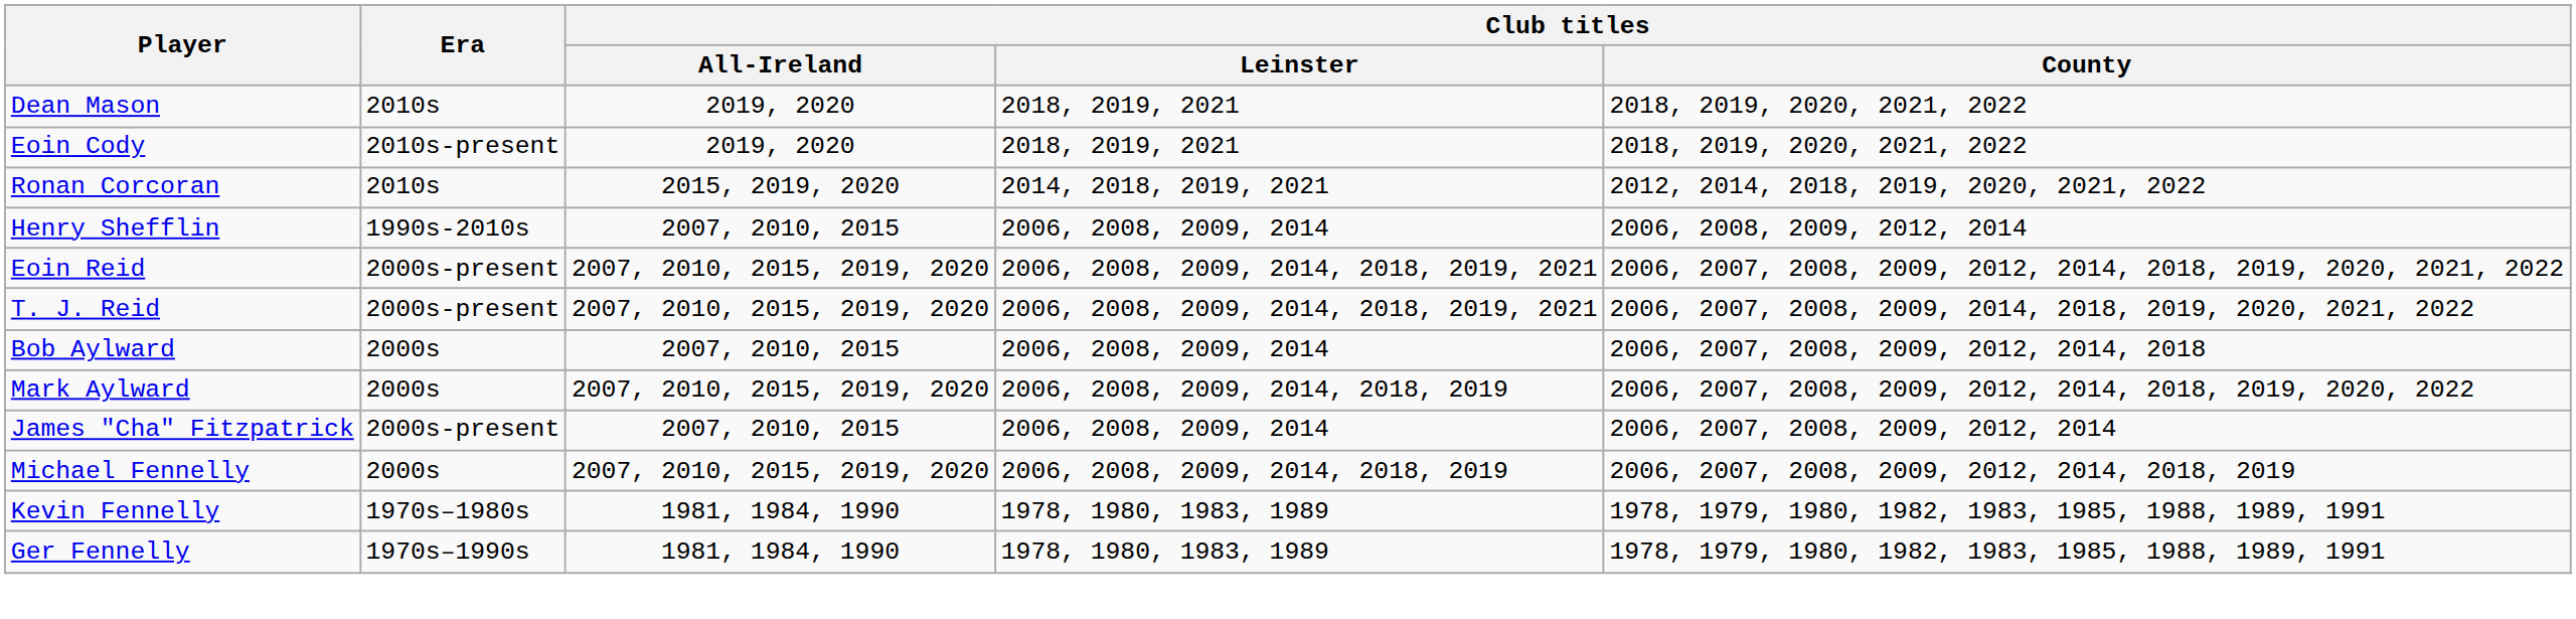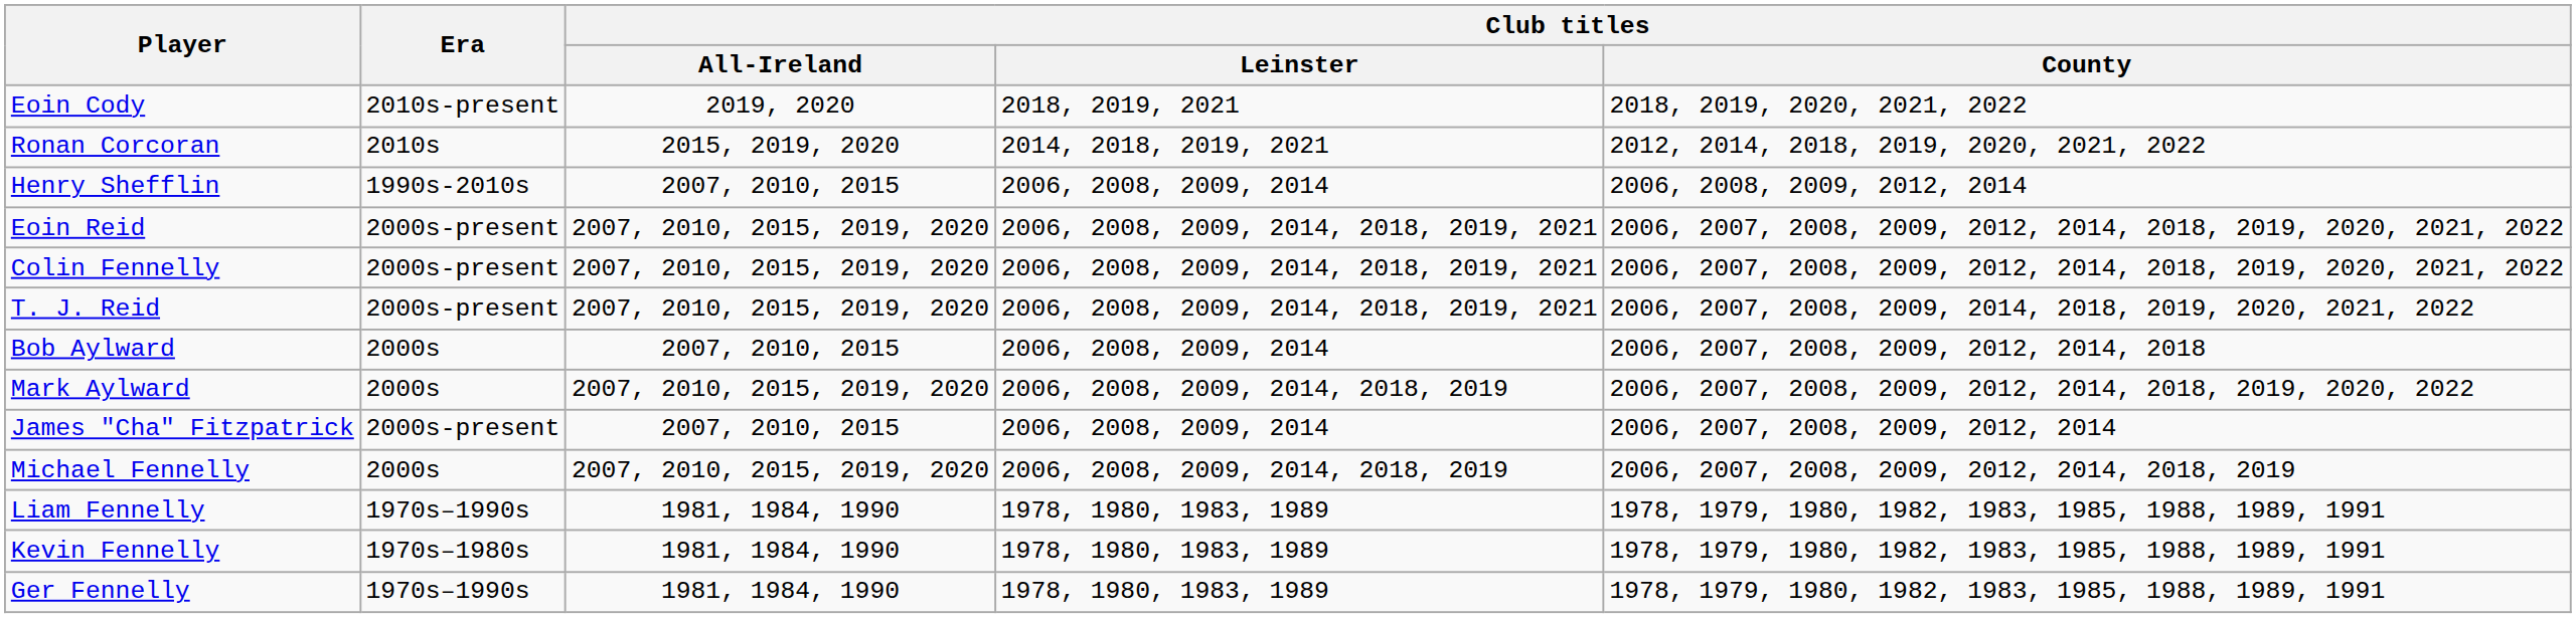 <table class="wikitable" style="text-align: center">
 <tr>
 <th rowspan="2">Player</th>
 <th rowspan="2">Era</th>
 <th colspan="3">Club titles</th>
 </tr>
 <tr>
 <th>All-Ireland</th>
 <th>Leinster</th>
 <th>County</th>
-</tr>
-<tr>
-<td align=left><a href='#'>Dean Mason</a></td>
-<td align=left>2010s</td>
-<td>2019, 2020</td>
-<td align=left>2018, 2019, 2021</td>
-<td align=left>2018, 2019, 2020, 2021, 2022</td>
 </tr>
 <tr>
 <td align=left><a href='#'>Eoin Cody</a></td>
 <td align=left>2010s-present</td>
 <td>2019, 2020</td>
 <td align=left>2018, 2019, 2021</td>
 <td align=left>2018, 2019, 2020, 2021, 2022</td>
 </tr>
 <tr>
 <td align=left><a href='#'>Ronan Corcoran</a></td>
 <td align=left>2010s</td>
 <td>2015, 2019, 2020</td>
 <td align=left>2014, 2018, 2019, 2021</td>
 <td align=left>2012, 2014, 2018, 2019, 2020, 2021, 2022</td>
 </tr>
 <tr>
 <td align=left><a href='#'>Henry Shefflin</a></td>
 <td align=left>1990s-2010s</td>
 <td>2007, 2010, 2015</td>
 <td align=left>2006, 2008, 2009, 2014</td>
 <td align=left>2006, 2008, 2009, 2012, 2014</td>
 </tr>
 <tr>
 <td align=left><a href='#'>Eoin Reid</a></td>
+<td align=left>2000s-present</td>
+<td>2007, 2010, 2015, 2019, 2020</td>
+<td align=left>2006, 2008, 2009, 2014, 2018, 2019, 2021</td>
+<td align=left>2006, 2007, 2008, 2009, 2012, 2014, 2018, 2019, 2020, 2021, 2022</td>
+</tr>
+<tr>
+<td align=left><a href='#'>Colin Fennelly</a></td>
 <td align=left>2000s-present</td>
 <td>2007, 2010, 2015, 2019, 2020</td>
 <td align=left>2006, 2008, 2009, 2014, 2018, 2019, 2021</td>
 <td align=left>2006, 2007, 2008, 2009, 2012, 2014, 2018, 2019, 2020, 2021, 2022</td>
 </tr>
 <tr>
 <td align=left><a href='#'>T. J. Reid</a></td>
 <td align=left>2000s-present</td>
 <td>2007, 2010, 2015, 2019, 2020</td>
 <td align=left>2006, 2008, 2009, 2014, 2018, 2019, 2021</td>
 <td align=left>2006, 2007, 2008, 2009, 2014, 2018, 2019, 2020, 2021, 2022</td>
 </tr>
 <tr>
 <td align=left><a href='#'>Bob Aylward</a></td>
 <td align=left>2000s</td>
 <td>2007, 2010, 2015</td>
 <td align=left>2006, 2008, 2009, 2014</td>
 <td align=left>2006, 2007, 2008, 2009, 2012, 2014, 2018</td>
 </tr>
 <tr>
 <td align=left><a href='#'>Mark Aylward</a></td>
 <td align=left>2000s</td>
 <td>2007, 2010, 2015, 2019, 2020</td>
 <td align=left>2006, 2008, 2009, 2014, 2018, 2019</td>
 <td align=left>2006, 2007, 2008, 2009, 2012, 2014, 2018, 2019, 2020, 2022</td>
 </tr>
 <tr>
 <td align=left><a href='#'>James "Cha" Fitzpatrick</a></td>
 <td align=left>2000s-present</td>
 <td>2007, 2010, 2015</td>
 <td align=left>2006, 2008, 2009, 2014</td>
 <td align=left>2006, 2007, 2008, 2009, 2012, 2014</td>
 </tr>
 <tr>
 <td align=left><a href='#'>Michael Fennelly</a></td>
 <td align=left>2000s</td>
 <td>2007, 2010, 2015, 2019, 2020</td>
 <td align=left>2006, 2008, 2009, 2014, 2018, 2019</td>
 <td align=left>2006, 2007, 2008, 2009, 2012, 2014, 2018, 2019</td>
 </tr>
 <tr>
+<td align=left><a href='#'>Liam Fennelly</a></td>
+<td align=left>1970s–1990s</td>
+<td>1981, 1984, 1990</td>
+<td align=left>1978, 1980, 1983, 1989</td>
+<td align=left>1978, 1979, 1980, 1982, 1983, 1985, 1988, 1989, 1991</td>
+</tr>
+<tr>
 <td align=left><a href='#'>Kevin Fennelly</a></td>
 <td align=left>1970s–1980s</td>
 <td>1981, 1984, 1990</td>
 <td align=left>1978, 1980, 1983, 1989</td>
 <td align=left>1978, 1979, 1980, 1982, 1983, 1985, 1988, 1989, 1991</td>
 </tr>
 <tr>
 <td align=left><a href='#'>Ger Fennelly</a></td>
 <td align=left>1970s–1990s</td>
 <td>1981, 1984, 1990</td>
 <td align=left>1978, 1980, 1983, 1989</td>
 <td align=left>1978, 1979, 1980, 1982, 1983, 1985, 1988, 1989, 1991</td>
 </tr>
 </table>
